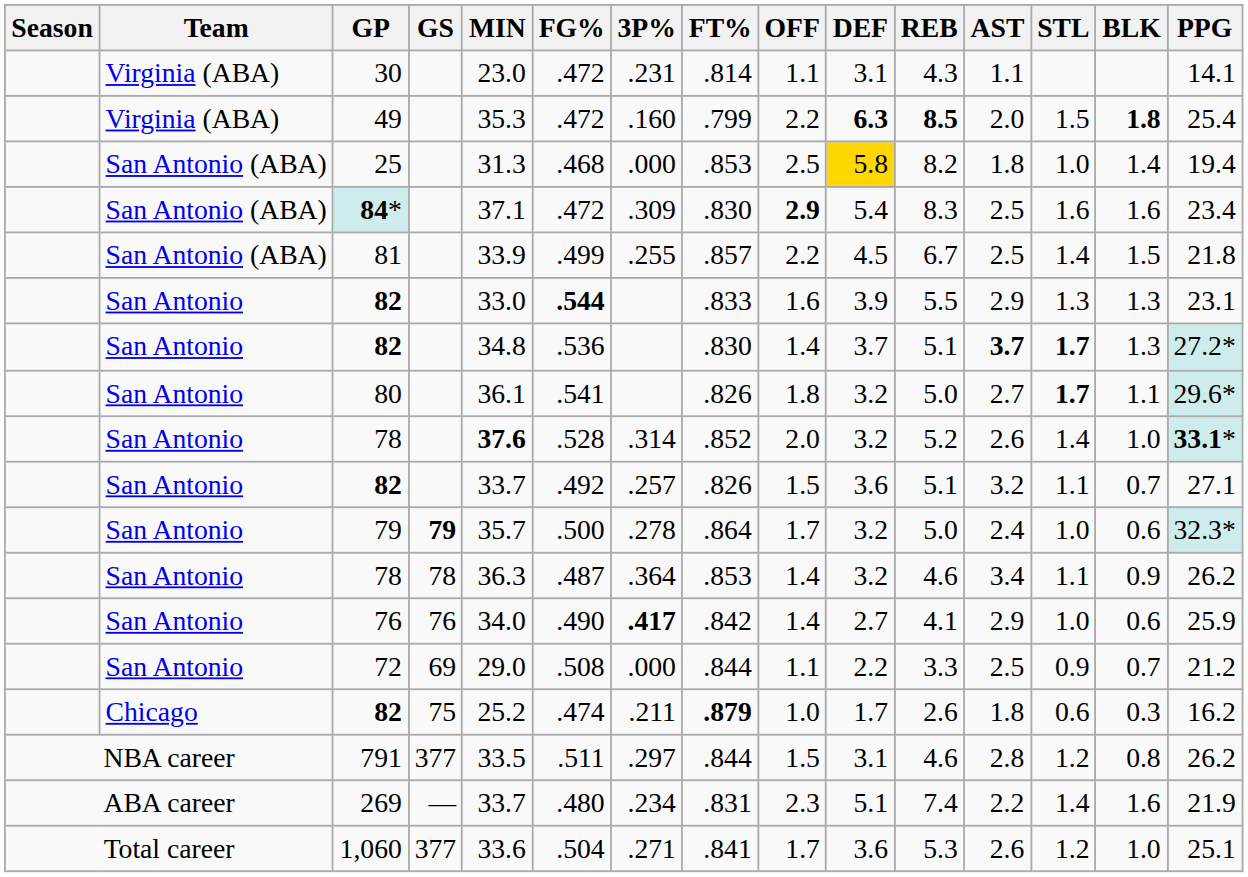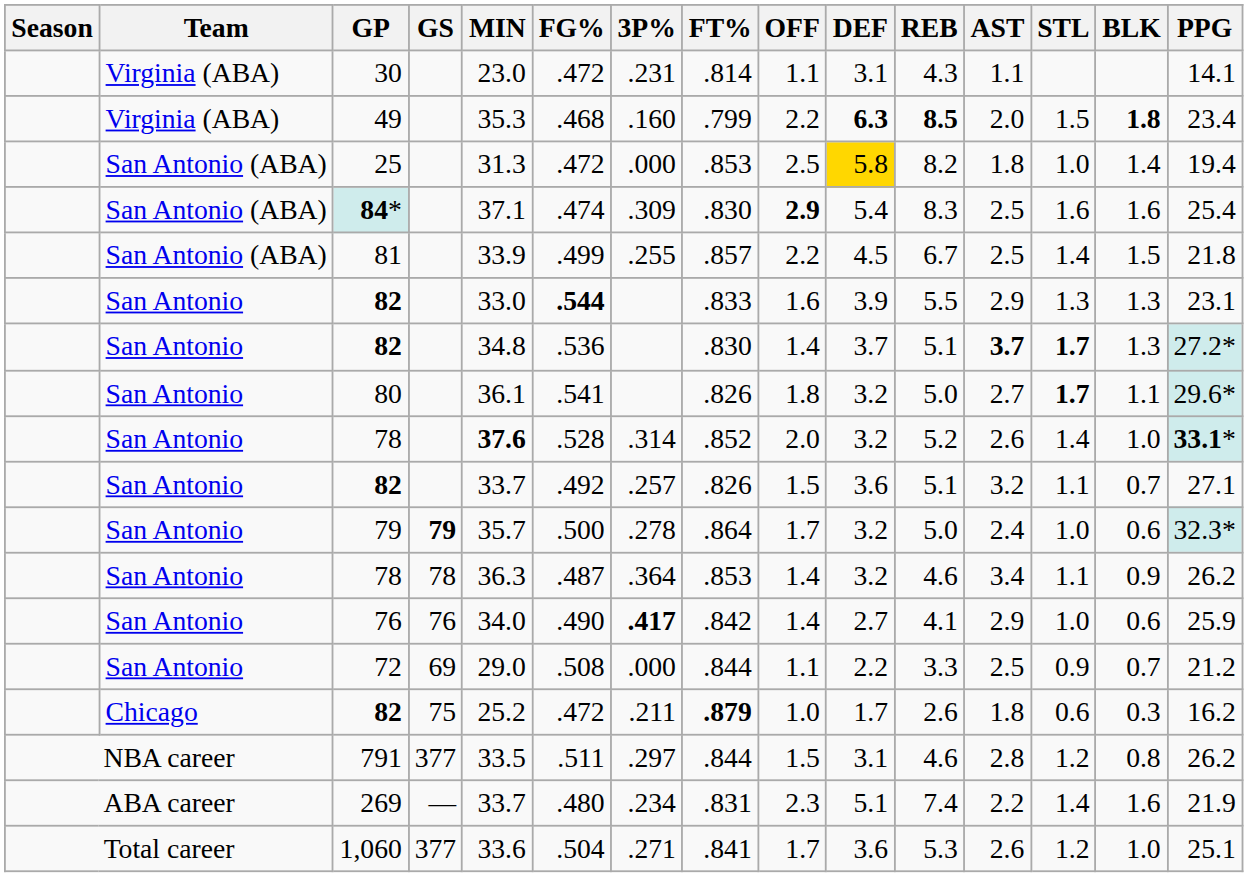 <table class="wikitable sortable" style="font-size:95%; text-align:right">
 <tr>
 <th>Season</th>
 <th>Team</th>
 <th>GP</th>
 <th>GS</th>
 <th>MIN</th>
 <th>FG%</th>
 <th>3P%</th>
 <th>FT%</th>
 <th>OFF</th>
 <th>DEF</th>
 <th>REB</th>
 <th>AST</th>
 <th>STL</th>
 <th>BLK</th>
 <th>PPG</th>
 </tr>
 <tr>
 <td style="text-align:left"></td>
 <td style="text-align:left"><a href='#'>Virginia</a> (ABA)</td>
 <td>30</td>
 <td></td>
 <td>23.0</td>
 <td>.472</td>
 <td>.231</td>
 <td>.814</td>
 <td>1.1</td>
 <td>3.1</td>
 <td>4.3</td>
 <td>1.1</td>
 <td></td>
 <td></td>
 <td>14.1</td>
 </tr>
 <tr>
 <td style="text-align:left"></td>
 <td style="text-align:left"><a href='#'>Virginia</a> (ABA)</td>
 <td>49</td>
 <td></td>
 <td>35.3</td>
-<td>.472</td>
+<td>.468</td>
 <td>.160</td>
 <td>.799</td>
 <td>2.2</td>
 <td><strong>6.3</strong></td>
 <td><strong>8.5</strong></td>
 <td>2.0</td>
 <td>1.5</td>
 <td><strong>1.8</strong></td>
-<td>25.4</td>
+<td>23.4</td>
 </tr>
 <tr>
 <td style="text-align:left"></td>
 <td style="text-align:left"><a href='#'>San Antonio</a> (ABA)</td>
 <td>25</td>
 <td></td>
 <td>31.3</td>
-<td>.468</td>
+<td>.472</td>
 <td>.000</td>
 <td>.853</td>
 <td>2.5</td>
 <td style="background: gold;">5.8</td>
 <td>8.2</td>
 <td>1.8</td>
 <td>1.0</td>
 <td>1.4</td>
 <td>19.4</td>
 </tr>
 <tr>
 <td style="text-align:left"></td>
 <td style="text-align:left"><a href='#'>San Antonio</a> (ABA)</td>
 <td style="background:#cfecec"><strong>84</strong>*</td>
 <td></td>
 <td>37.1</td>
-<td>.472</td>
+<td>.474</td>
 <td>.309</td>
 <td>.830</td>
 <td><strong>2.9</strong></td>
 <td>5.4</td>
 <td>8.3</td>
 <td>2.5</td>
 <td>1.6</td>
 <td>1.6</td>
-<td>23.4</td>
+<td>25.4</td>
 </tr>
 <tr>
 <td style="text-align:left"></td>
 <td style="text-align:left"><a href='#'>San Antonio</a> (ABA)</td>
 <td>81</td>
 <td></td>
 <td>33.9</td>
 <td>.499</td>
 <td>.255</td>
 <td>.857</td>
 <td>2.2</td>
 <td>4.5</td>
 <td>6.7</td>
 <td>2.5</td>
 <td>1.4</td>
 <td>1.5</td>
 <td>21.8</td>
 </tr>
 <tr>
 <td style="text-align:left"></td>
 <td style="text-align:left"><a href='#'>San Antonio</a></td>
 <td><strong>82</strong></td>
 <td></td>
 <td>33.0</td>
 <td><strong>.544</strong></td>
 <td></td>
 <td>.833</td>
 <td>1.6</td>
 <td>3.9</td>
 <td>5.5</td>
 <td>2.9</td>
 <td>1.3</td>
 <td>1.3</td>
 <td>23.1</td>
 </tr>
 <tr>
 <td style="text-align:left"></td>
 <td style="text-align:left"><a href='#'>San Antonio</a></td>
 <td><strong>82</strong></td>
 <td></td>
 <td>34.8</td>
 <td>.536</td>
 <td></td>
 <td>.830</td>
 <td>1.4</td>
 <td>3.7</td>
 <td>5.1</td>
 <td><strong>3.7</strong></td>
 <td><strong>1.7</strong></td>
 <td>1.3</td>
 <td style="background:#cfecec">27.2*</td>
 </tr>
 <tr>
 <td style="text-align:left"></td>
 <td style="text-align:left"><a href='#'>San Antonio</a></td>
 <td>80</td>
 <td></td>
 <td>36.1</td>
 <td>.541</td>
 <td></td>
 <td>.826</td>
 <td>1.8</td>
 <td>3.2</td>
 <td>5.0</td>
 <td>2.7</td>
 <td><strong>1.7</strong></td>
 <td>1.1</td>
 <td style="background:#cfecec">29.6*</td>
 </tr>
 <tr>
 <td style="text-align:left"></td>
 <td style="text-align:left"><a href='#'>San Antonio</a></td>
 <td>78</td>
 <td></td>
 <td><strong>37.6</strong></td>
 <td>.528</td>
 <td>.314</td>
 <td>.852</td>
 <td>2.0</td>
 <td>3.2</td>
 <td>5.2</td>
 <td>2.6</td>
 <td>1.4</td>
 <td>1.0</td>
 <td style="background:#cfecec"><strong>33.1</strong>*</td>
 </tr>
 <tr>
 <td style="text-align:left"></td>
 <td style="text-align:left"><a href='#'>San Antonio</a></td>
 <td><strong>82</strong></td>
 <td></td>
 <td>33.7</td>
 <td>.492</td>
 <td>.257</td>
 <td>.826</td>
 <td>1.5</td>
 <td>3.6</td>
 <td>5.1</td>
 <td>3.2</td>
 <td>1.1</td>
 <td>0.7</td>
 <td>27.1</td>
 </tr>
 <tr>
 <td style="text-align:left"></td>
 <td style="text-align:left"><a href='#'>San Antonio</a></td>
 <td>79</td>
 <td><strong>79</strong></td>
 <td>35.7</td>
 <td>.500</td>
 <td>.278</td>
 <td>.864</td>
 <td>1.7</td>
 <td>3.2</td>
 <td>5.0</td>
 <td>2.4</td>
 <td>1.0</td>
 <td>0.6</td>
 <td style="background:#cfecec">32.3*</td>
 </tr>
 <tr>
 <td style="text-align:left"></td>
 <td style="text-align:left"><a href='#'>San Antonio</a></td>
 <td>78</td>
 <td>78</td>
 <td>36.3</td>
 <td>.487</td>
 <td>.364</td>
 <td>.853</td>
 <td>1.4</td>
 <td>3.2</td>
 <td>4.6</td>
 <td>3.4</td>
 <td>1.1</td>
 <td>0.9</td>
 <td>26.2</td>
 </tr>
 <tr>
 <td style="text-align:left"></td>
 <td style="text-align:left"><a href='#'>San Antonio</a></td>
 <td>76</td>
 <td>76</td>
 <td>34.0</td>
 <td>.490</td>
 <td><strong>.417</strong></td>
 <td>.842</td>
 <td>1.4</td>
 <td>2.7</td>
 <td>4.1</td>
 <td>2.9</td>
 <td>1.0</td>
 <td>0.6</td>
 <td>25.9</td>
 </tr>
 <tr>
 <td style="text-align:left"></td>
 <td style="text-align:left"><a href='#'>San Antonio</a></td>
 <td>72</td>
 <td>69</td>
 <td>29.0</td>
 <td>.508</td>
 <td>.000</td>
 <td>.844</td>
 <td>1.1</td>
 <td>2.2</td>
 <td>3.3</td>
 <td>2.5</td>
 <td>0.9</td>
 <td>0.7</td>
 <td>21.2</td>
 </tr>
 <tr>
 <td style="text-align:left"></td>
 <td style="text-align:left"><a href='#'>Chicago</a></td>
 <td><strong>82</strong></td>
 <td>75</td>
 <td>25.2</td>
-<td>.474</td>
+<td>.472</td>
 <td>.211</td>
 <td><strong>.879</strong></td>
 <td>1.0</td>
 <td>1.7</td>
 <td>2.6</td>
 <td>1.8</td>
 <td>0.6</td>
 <td>0.3</td>
 <td>16.2</td>
 </tr>
 <tr class="sortbottom">
 <td style="text-align:center" colspan="2">NBA career</td>
 <td>791</td>
 <td>377</td>
 <td>33.5</td>
 <td>.511</td>
 <td>.297</td>
 <td>.844</td>
 <td>1.5</td>
 <td>3.1</td>
 <td>4.6</td>
 <td>2.8</td>
 <td>1.2</td>
 <td>0.8</td>
 <td>26.2</td>
 </tr>
 <tr class="sortbottom">
 <td style="text-align:center" colspan="2">ABA career</td>
 <td>269</td>
 <td>—</td>
 <td>33.7</td>
 <td>.480</td>
 <td>.234</td>
 <td>.831</td>
 <td>2.3</td>
 <td>5.1</td>
 <td>7.4</td>
 <td>2.2</td>
 <td>1.4</td>
 <td>1.6</td>
 <td>21.9</td>
 </tr>
 <tr class="sortbottom">
 <td style="text-align:center" colspan="2">Total career</td>
 <td>1,060</td>
 <td>377</td>
 <td>33.6</td>
 <td>.504</td>
 <td>.271</td>
 <td>.841</td>
 <td>1.7</td>
 <td>3.6</td>
 <td>5.3</td>
 <td>2.6</td>
 <td>1.2</td>
 <td>1.0</td>
 <td>25.1</td>
 </tr>
 </table>
